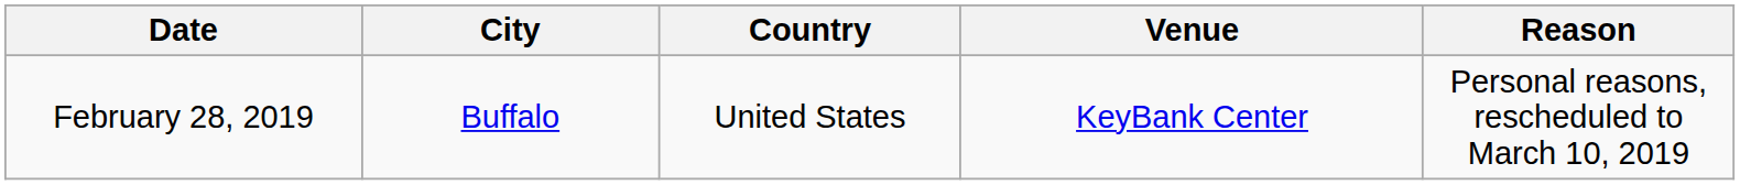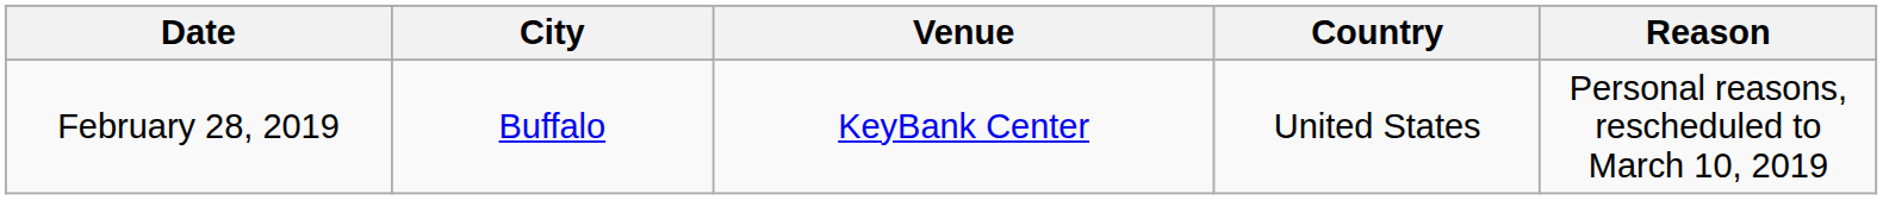 <table class="wikitable" style="text-align:center;">
 <tr>
 <th scope="col" style="width:12em;">Date</th>
 <th scope="col" style="width:10em;">City</th>
+<th scope="col" style="width:16em;">Venue</th>
 <th scope="col" style="width:10em;">Country</th>
-<th scope="col" style="width:16em;">Venue</th>
 <th scope="col" style="width:10em;">Reason</th>
 </tr>
 <tr>
 <td>February 28, 2019</td>
 <td><a href='#'>Buffalo</a></td>
+<td><a href='#'>KeyBank Center</a></td>
 <td>United States</td>
-<td><a href='#'>KeyBank Center</a></td>
 <td>Personal reasons,  rescheduled to March 10, 2019</td>
 </tr>
 </table>
